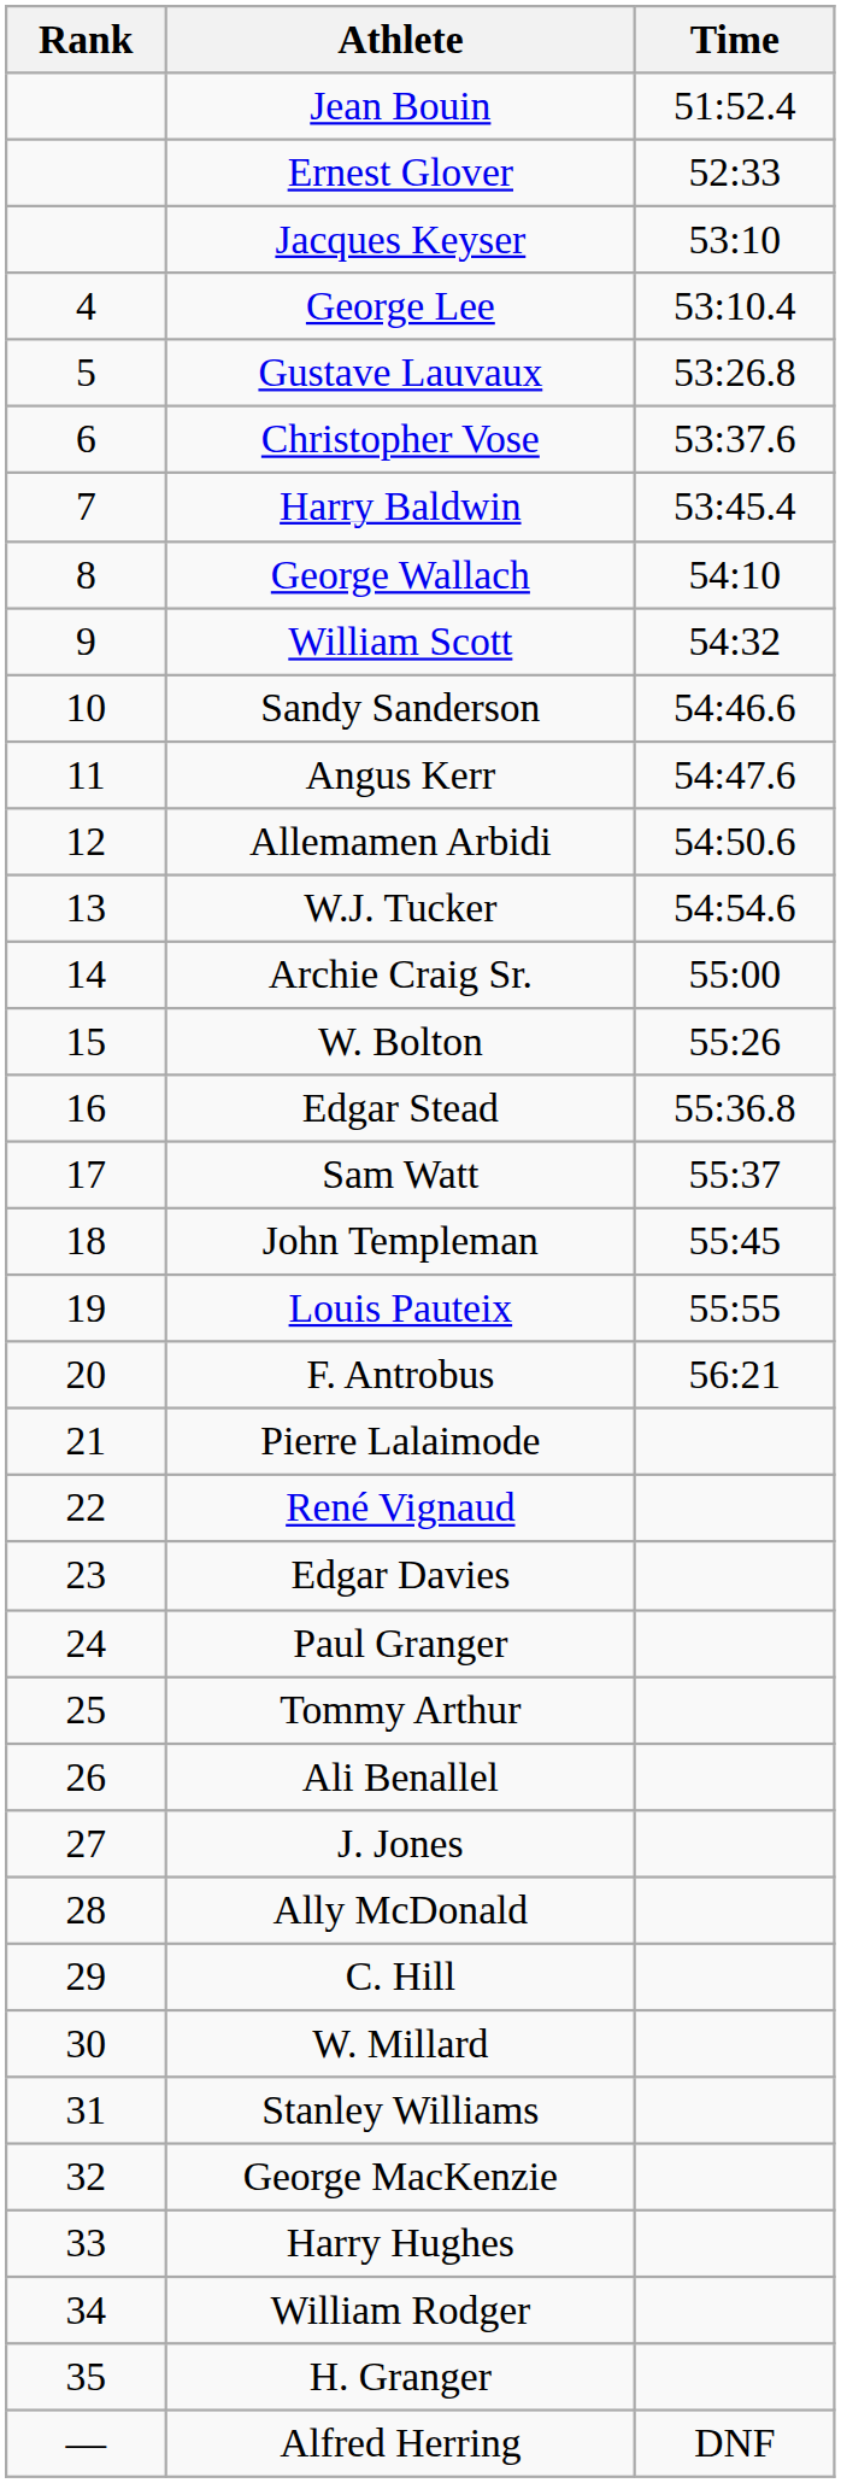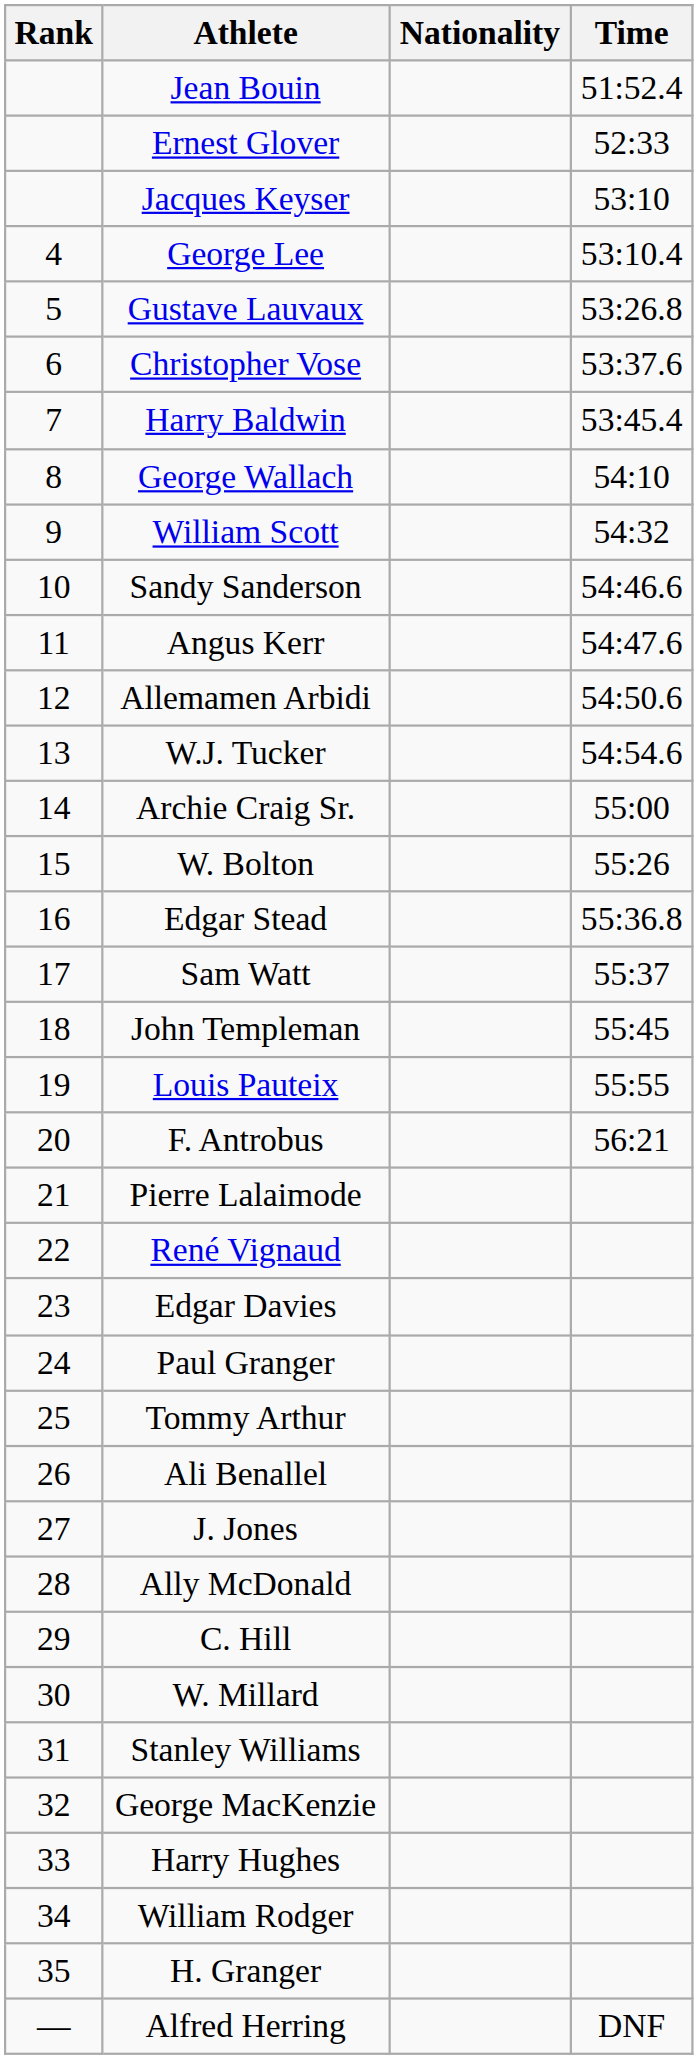 <table class="wikitable sortable" style=" text-align:center; font-size:95%;" width="50%">
 <tr>
 <th>Rank</th>
 <th>Athlete</th>
+<th>Nationality</th>
 <th>Time</th>
 </tr>
 <tr>
 <td align=center></td>
 <td><a href='#'>Jean Bouin</a></td>
+<td></td>
 <td>51:52.4</td>
 </tr>
 <tr>
 <td align=center></td>
 <td><a href='#'>Ernest Glover</a></td>
+<td></td>
 <td>52:33</td>
 </tr>
 <tr>
 <td align=center></td>
 <td><a href='#'>Jacques Keyser</a></td>
+<td></td>
 <td>53:10</td>
 </tr>
 <tr>
 <td align=center>4</td>
 <td><a href='#'>George Lee</a></td>
+<td></td>
 <td>53:10.4</td>
 </tr>
 <tr>
 <td align=center>5</td>
 <td><a href='#'>Gustave Lauvaux</a></td>
+<td></td>
 <td>53:26.8</td>
 </tr>
 <tr>
 <td align=center>6</td>
 <td><a href='#'>Christopher Vose</a></td>
+<td></td>
 <td>53:37.6</td>
 </tr>
 <tr>
 <td align=center>7</td>
 <td><a href='#'>Harry Baldwin</a></td>
+<td></td>
 <td>53:45.4</td>
 </tr>
 <tr>
 <td align=center>8</td>
 <td><a href='#'>George Wallach</a></td>
+<td></td>
 <td>54:10</td>
 </tr>
 <tr>
 <td align=center>9</td>
 <td><a href='#'>William Scott</a></td>
+<td></td>
 <td>54:32</td>
 </tr>
 <tr>
 <td align=center>10</td>
 <td>Sandy Sanderson</td>
+<td></td>
 <td>54:46.6</td>
 </tr>
 <tr>
 <td align=center>11</td>
 <td>Angus Kerr</td>
+<td></td>
 <td>54:47.6</td>
 </tr>
 <tr>
 <td align=center>12</td>
 <td>Allemamen Arbidi</td>
+<td></td>
 <td>54:50.6</td>
 </tr>
 <tr>
 <td align=center>13</td>
 <td>W.J. Tucker</td>
+<td></td>
 <td>54:54.6</td>
 </tr>
 <tr>
 <td align=center>14</td>
 <td>Archie Craig Sr.</td>
+<td></td>
 <td>55:00</td>
 </tr>
 <tr>
 <td align=center>15</td>
 <td>W. Bolton</td>
+<td></td>
 <td>55:26</td>
 </tr>
 <tr>
 <td align=center>16</td>
 <td>Edgar Stead</td>
+<td></td>
 <td>55:36.8</td>
 </tr>
 <tr>
 <td align=center>17</td>
 <td>Sam Watt</td>
+<td></td>
 <td>55:37</td>
 </tr>
 <tr>
 <td align=center>18</td>
 <td>John Templeman</td>
+<td></td>
 <td>55:45</td>
 </tr>
 <tr>
 <td align=center>19</td>
 <td><a href='#'>Louis Pauteix</a></td>
+<td></td>
 <td>55:55</td>
 </tr>
 <tr>
 <td align=center>20</td>
 <td>F. Antrobus</td>
+<td></td>
 <td>56:21</td>
 </tr>
 <tr>
 <td align=center>21</td>
 <td>Pierre Lalaimode</td>
 <td></td>
+<td></td>
 </tr>
 <tr>
 <td align=center>22</td>
 <td><a href='#'>René Vignaud</a></td>
+<td></td>
 <td></td>
 </tr>
 <tr>
 <td align=center>23</td>
 <td>Edgar Davies</td>
 <td></td>
+<td></td>
 </tr>
 <tr>
 <td align=center>24</td>
 <td>Paul Granger</td>
+<td></td>
 <td></td>
 </tr>
 <tr>
 <td align=center>25</td>
 <td>Tommy Arthur</td>
 <td></td>
+<td></td>
 </tr>
 <tr>
 <td align=center>26</td>
 <td>Ali Benallel</td>
+<td></td>
 <td></td>
 </tr>
 <tr>
 <td align=center>27</td>
 <td>J. Jones</td>
 <td></td>
+<td></td>
 </tr>
 <tr>
 <td align=center>28</td>
 <td>Ally McDonald</td>
+<td></td>
 <td></td>
 </tr>
 <tr>
 <td align=center>29</td>
 <td>C. Hill</td>
 <td></td>
+<td></td>
 </tr>
 <tr>
 <td align=center>30</td>
 <td>W. Millard</td>
+<td></td>
 <td></td>
 </tr>
 <tr>
 <td align=center>31</td>
 <td>Stanley Williams</td>
 <td></td>
+<td></td>
 </tr>
 <tr>
 <td align=center>32</td>
 <td>George MacKenzie</td>
+<td></td>
 <td></td>
 </tr>
 <tr>
 <td align=center>33</td>
 <td>Harry Hughes</td>
 <td></td>
+<td></td>
 </tr>
 <tr>
 <td align=center>34</td>
 <td>William Rodger</td>
+<td></td>
 <td></td>
 </tr>
 <tr>
 <td align=center>35</td>
 <td>H. Granger</td>
 <td></td>
+<td></td>
 </tr>
 <tr>
 <td align=center>—</td>
 <td>Alfred Herring</td>
+<td></td>
 <td>DNF</td>
 </tr>
 </table>
